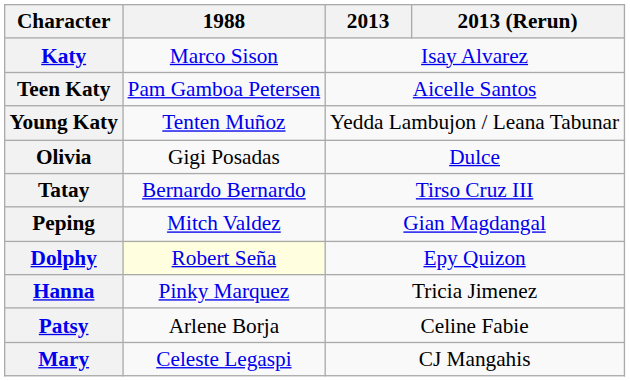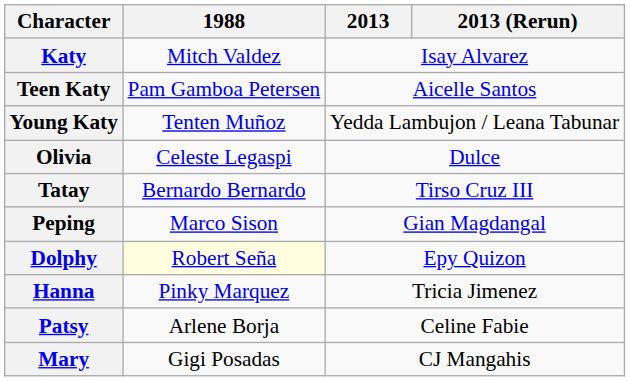 <table class="wikitable" style="text-align:center;">
 <tr>
 <th scope="col">Character</th>
 <th scope="col">1988 </th>
 <th scope="col">2013</th>
 <th scope="col">2013 (Rerun)</th>
 </tr>
 <tr>
 <th scope="row"><a href='#'>Katy</a></th>
-<td><a href='#'>Marco Sison</a></td>
+<td rowspan="1"><a href='#'>Mitch Valdez</a></td>
 <td colspan="2"><a href='#'>Isay Alvarez</a></td>
 </tr>
 <tr>
 <th scope="row">Teen Katy</th>
 <td rowspan="1"><a href='#'>Pam Gamboa Petersen</a></td>
 <td colspan="2"><a href='#'>Aicelle Santos</a></td>
 </tr>
 <tr>
 <th scope="row">Young Katy</th>
 <td><a href='#'>Tenten Muñoz</a></td>
 <td colspan="2">Yedda Lambujon / Leana Tabunar</td>
 </tr>
 <tr>
 <th scope="row">Olivia</th>
-<td>Gigi Posadas</td>
+<td><a href='#'>Celeste Legaspi</a></td>
 <td colspan="2"><a href='#'>Dulce</a></td>
 </tr>
 <tr>
 <th scope="row">Tatay</th>
 <td><a href='#'>Bernardo Bernardo</a></td>
 <td colspan="2"><a href='#'>Tirso Cruz III</a></td>
 </tr>
 <tr>
 <th scope="row">Peping</th>
-<td rowspan="1"><a href='#'>Mitch Valdez</a></td>
+<td><a href='#'>Marco Sison</a></td>
 <td colspan="2"><a href='#'>Gian Magdangal</a></td>
 </tr>
 <tr>
 <th scope="row"><a href='#'>Dolphy</a></th>
 <td style="background: lightyellow;"><a href='#'>Robert Seña</a></td>
 <td colspan="2"><a href='#'>Epy Quizon</a></td>
 </tr>
 <tr>
 <th scope="row"><a href='#'>Hanna</a></th>
 <td><a href='#'>Pinky Marquez</a></td>
 <td colspan="2">Tricia Jimenez</td>
 </tr>
 <tr>
 <th scope="row"><a href='#'>Patsy</a></th>
 <td>Arlene Borja</td>
 <td colspan="2">Celine Fabie</td>
 </tr>
 <tr>
 <th scope="row"><a href='#'>Mary</a></th>
-<td><a href='#'>Celeste Legaspi</a></td>
+<td>Gigi Posadas</td>
 <td colspan="2">CJ Mangahis</td>
 </tr>
 </table>
